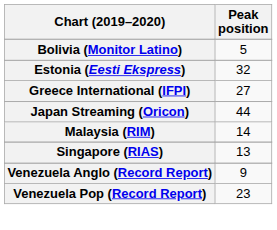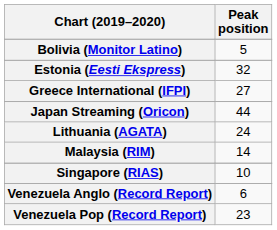 <table class="wikitable sortable plainrowheaders" style="text-align:center;">
 <tr>
 <th scope="col">Chart (2019–2020)</th>
 <th scope="col">Peak<br>position</th>
 </tr>
 <tr>
 </tr>
 <tr>
 </tr>
 <tr>
 </tr>
 <tr>
 </tr>
 <tr>
 <th scope="row">Bolivia (<a href='#'>Monitor Latino</a>)</th>
 <td>5</td>
 </tr>
 <tr>
 </tr>
 <tr>
 </tr>
 <tr>
 </tr>
 <tr>
 </tr>
 <tr>
 </tr>
 <tr>
 </tr>
 <tr>
 <th scope="row">Estonia (<em><a href='#'>Eesti Ekspress</a></em>)</th>
 <td>32</td>
 </tr>
 <tr>
 <th scope="row">Greece International (<a href='#'>IFPI</a>)</th>
 <td>27</td>
 </tr>
 <tr>
 </tr>
 <tr>
 </tr>
 <tr>
 <th scope="row">Japan Streaming (<a href='#'>Oricon</a>)</th>
 <td>44</td>
 </tr>
 <tr>
+<th scope="row">Lithuania (<a href='#'>AGATA</a>)</th>
+<td>24</td>
+</tr>
+<tr>
 <th scope="row">Malaysia (<a href='#'>RIM</a>)</th>
 <td>14</td>
 </tr>
 <tr>
 </tr>
 <tr>
 </tr>
 <tr>
 </tr>
 <tr>
 </tr>
 <tr>
 </tr>
 <tr>
 <th scope="row">Singapore (<a href='#'>RIAS</a>)</th>
-<td>13</td>
+<td>10</td>
 </tr>
 <tr>
 </tr>
 <tr>
 </tr>
 <tr>
 </tr>
 <tr>
 </tr>
 <tr>
 </tr>
 <tr>
 </tr>
 <tr>
 </tr>
 <tr>
 </tr>
 <tr>
 <th scope="row">Venezuela Anglo (<a href='#'>Record Report</a>)</th>
-<td>9</td>
+<td>6</td>
 </tr>
 <tr>
 <th scope="row">Venezuela Pop (<a href='#'>Record Report</a>)</th>
 <td>23</td>
 </tr>
 </table>
